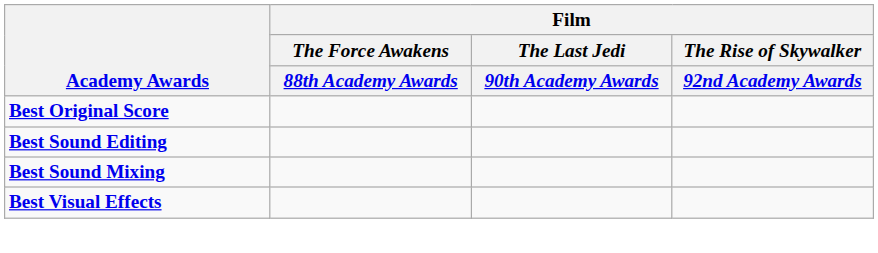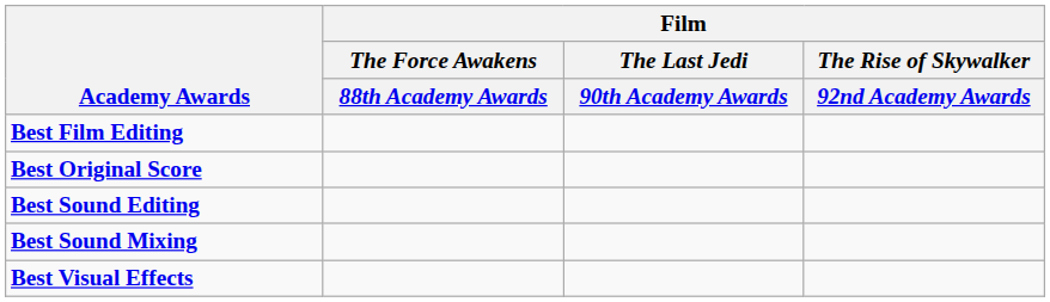 <table class="wikitable" style="margin:left;">
 <tr valign="bottom">
 <th style="width:214px;" rowspan="3"><a href='#'>Academy Awards</a></th>
 <th colspan="3">Film</th>
 </tr>
 <tr valign="bottom">
 <th style="width:160px;"><em>The Force Awakens</em></th>
 <th style="width:160px;"><em>The Last Jedi</em></th>
 <th style="width:160px;"><em>The Rise of Skywalker</em></th>
 </tr>
 <tr valign="bottom">
 <th style="width:160px;"><em><a href='#'>88th Academy Awards</a></em></th>
 <th style="width:160px;"><em><a href='#'>90th Academy Awards</a></em></th>
 <th style="width:160px;"><em><a href='#'>92nd Academy Awards</a></em></th>
+</tr>
+<tr valign="top">
+<td><strong><a href='#'>Best Film Editing</a></strong></td>
+<td></td>
+<td></td>
+<td></td>
 </tr>
 <tr valign="top">
 <td><strong><a href='#'>Best Original Score</a></strong></td>
 <td></td>
 <td></td>
 <td></td>
 </tr>
 <tr valign="top">
 <td><strong><a href='#'>Best Sound Editing</a></strong></td>
 <td></td>
 <td></td>
 <td></td>
 </tr>
 <tr valign="top">
 <td><strong><a href='#'>Best Sound Mixing</a></strong></td>
 <td></td>
 <td></td>
 <td></td>
 </tr>
 <tr valign="top">
 <td><strong><a href='#'>Best Visual Effects</a></strong></td>
 <td></td>
 <td></td>
 <td></td>
 </tr>
 </table>
